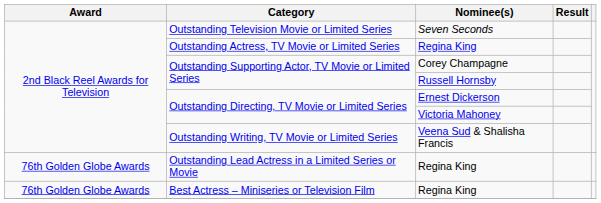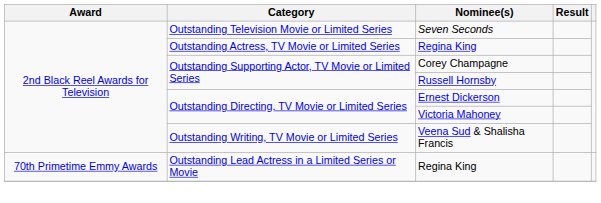 <table class="wikitable sortable" style="width:100%">
 <tr>
 <th scope="col">Award</th>
 <th scope="col">Category</th>
 <th scope="col">Nominee(s)</th>
 <th scope="col">Result</th>
 <th scope="col" class="unsortable"></th>
 </tr>
 <tr>
 <td rowspan="7" align="center"><a href='#'>2nd Black Reel Awards for Television</a></td>
 <td><a href='#'>Outstanding Television Movie or Limited Series</a></td>
 <td><em>Seven Seconds</em></td>
 <td></td>
 <td rowspan="7" align="center"></td>
 </tr>
 <tr>
 <td><a href='#'>Outstanding Actress, TV Movie or Limited Series</a></td>
 <td><a href='#'>Regina King</a></td>
 <td></td>
 </tr>
 <tr>
 <td rowspan="2"><a href='#'>Outstanding Supporting Actor, TV Movie or Limited Series</a></td>
 <td>Corey Champagne</td>
 <td></td>
 </tr>
 <tr>
 <td><a href='#'>Russell Hornsby</a></td>
 <td></td>
 </tr>
 <tr>
 <td rowspan="2"><a href='#'>Outstanding Directing, TV Movie or Limited Series</a></td>
 <td><a href='#'>Ernest Dickerson</a></td>
 <td></td>
 </tr>
 <tr>
 <td><a href='#'>Victoria Mahoney</a></td>
 <td></td>
 </tr>
 <tr>
 <td><a href='#'>Outstanding Writing, TV Movie or Limited Series</a></td>
 <td><a href='#'>Veena Sud</a> & Shalisha Francis</td>
 <td></td>
 </tr>
 <tr>
-<td align="center"><a href='#'>76th Golden Globe Awards</a></td>
+<td align="center"><a href='#'>70th Primetime Emmy Awards</a></td>
 <td><a href='#'>Outstanding Lead Actress in a Limited Series or Movie</a></td>
-<td>Regina King</td>
-<td></td>
-<td align="center"></td>
-</tr>
-<tr>
-<td align="center"><a href='#'>76th Golden Globe Awards</a></td>
-<td><a href='#'>Best Actress – Miniseries or Television Film</a></td>
 <td>Regina King</td>
 <td></td>
 <td align="center"></td>
 </tr>
 <tr>
 </tr>
 </table>
